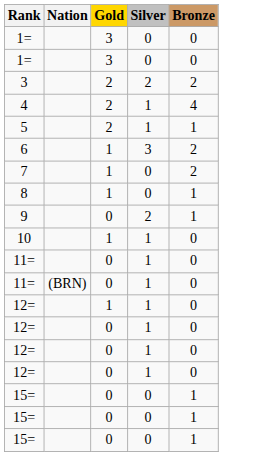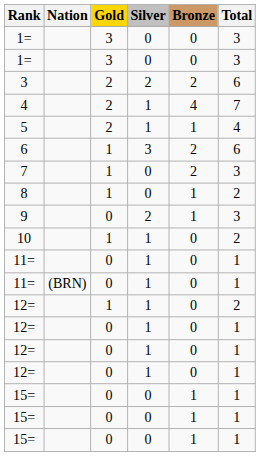 <table class="wikitable sortable" style="text-align:center">
 <tr>
 <th>Rank</th>
 <th>Nation</th>
 <th style="background-color:gold">Gold</th>
 <th style="background-color:silver">Silver</th>
 <th style="background-color:#cc9966">Bronze</th>
+<th>Total</th>
 </tr>
 <tr>
 <td>1=</td>
 <td align="left"></td>
 <td>3</td>
 <td>0</td>
 <td>0</td>
+<td>3</td>
 </tr>
 <tr>
 <td>1=</td>
 <td align=left></td>
 <td>3</td>
 <td>0</td>
 <td>0</td>
+<td>3</td>
 </tr>
 <tr>
 <td>3</td>
 <td align=left></td>
 <td>2</td>
 <td>2</td>
 <td>2</td>
+<td>6</td>
 </tr>
 <tr>
 <td>4</td>
 <td align=left></td>
 <td>2</td>
 <td>1</td>
 <td>4</td>
+<td>7</td>
 </tr>
 <tr>
 <td>5</td>
 <td align=left></td>
 <td>2</td>
 <td>1</td>
 <td>1</td>
+<td>4</td>
 </tr>
 <tr>
 <td>6</td>
 <td align=left></td>
 <td>1</td>
 <td>3</td>
 <td>2</td>
+<td>6</td>
 </tr>
 <tr>
 <td>7</td>
 <td align=left></td>
 <td>1</td>
 <td>0</td>
 <td>2</td>
+<td>3</td>
 </tr>
 <tr>
 <td>8</td>
 <td align=left></td>
 <td>1</td>
 <td>0</td>
 <td>1</td>
+<td>2</td>
 </tr>
 <tr>
 <td>9</td>
 <td align=left></td>
 <td>0</td>
 <td>2</td>
 <td>1</td>
+<td>3</td>
 </tr>
 <tr>
 <td>10</td>
 <td></td>
 <td>1</td>
 <td>1</td>
 <td>0</td>
+<td>2</td>
 </tr>
 <tr>
 <td>11=</td>
 <td align="left"></td>
 <td>0</td>
 <td>1</td>
 <td>0</td>
+<td>1</td>
 </tr>
 <tr>
 <td>11=</td>
 <td> (BRN)</td>
 <td>0</td>
 <td>1</td>
 <td>0</td>
+<td>1</td>
 </tr>
 <tr>
 <td>12=</td>
 <td align="left"></td>
 <td>1</td>
 <td>1</td>
 <td>0</td>
+<td>2</td>
 </tr>
 <tr>
 <td>12=</td>
 <td align="left"></td>
 <td>0</td>
 <td>1</td>
 <td>0</td>
+<td>1</td>
 </tr>
 <tr>
 <td>12=</td>
 <td align="left"></td>
 <td>0</td>
 <td>1</td>
 <td>0</td>
+<td>1</td>
 </tr>
 <tr>
 <td>12=</td>
 <td align="left"></td>
 <td>0</td>
 <td>1</td>
-<td>0</td>
-</tr>
-<tr>
-<td>15=</td>
-<td align=left></td>
-<td>0</td>
 <td>0</td>
 <td>1</td>
 </tr>
 <tr>
 <td>15=</td>
 <td align=left></td>
 <td>0</td>
 <td>0</td>
 <td>1</td>
+<td>1</td>
 </tr>
 <tr>
 <td>15=</td>
 <td align=left></td>
 <td>0</td>
 <td>0</td>
 <td>1</td>
+<td>1</td>
+</tr>
+<tr>
+<td>15=</td>
+<td align=left></td>
+<td>0</td>
+<td>0</td>
+<td>1</td>
+<td>1</td>
 </tr>
 </table>
